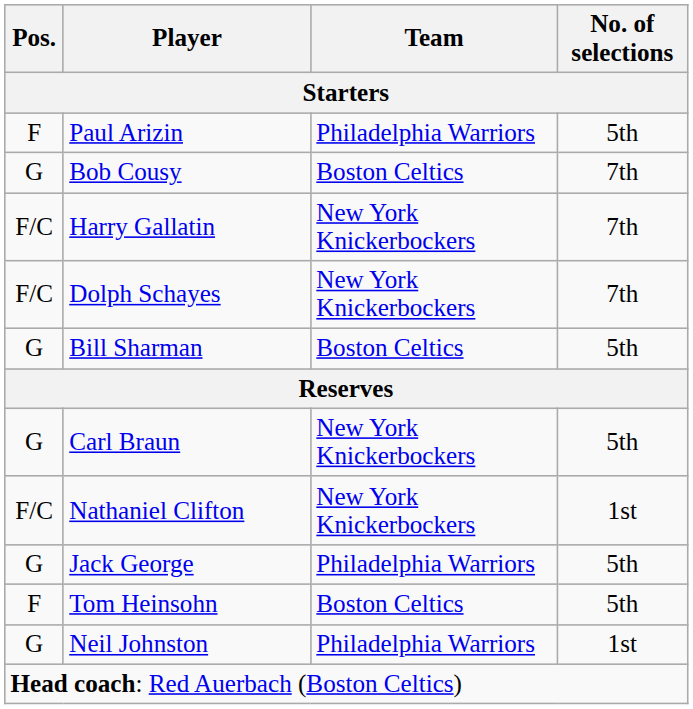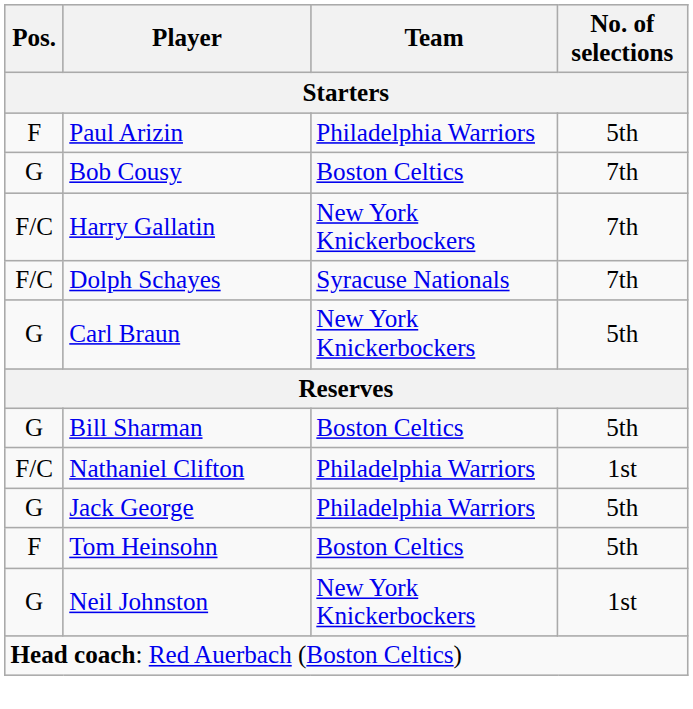 <table class="wikitable">
 <tr>
 <th scope="col" width="30px">Pos.</th>
 <th scope="col" width="150px">Player</th>
 <th scope="col" width="150px">Team</th>
 <th scope="col" width="75px">No. of selections</th>
 </tr>
 <tr>
 <th scope="col" colspan="4">Starters</th>
 </tr>
 <tr>
 <td style="text-align:center">F</td>
 <td><a href='#'>Paul Arizin</a></td>
 <td><a href='#'>Philadelphia Warriors</a></td>
 <td style="text-align:center">5th</td>
 </tr>
 <tr>
 <td style="text-align:center">G</td>
 <td><a href='#'>Bob Cousy</a></td>
 <td><a href='#'>Boston Celtics</a></td>
 <td style="text-align:center">7th</td>
 </tr>
 <tr>
 <td style="text-align:center">F/C</td>
 <td><a href='#'>Harry Gallatin</a></td>
 <td><a href='#'>New York Knickerbockers</a></td>
 <td style="text-align:center">7th</td>
 </tr>
 <tr>
 <td style="text-align:center">F/C</td>
 <td><a href='#'>Dolph Schayes</a></td>
+<td><a href='#'>Syracuse Nationals</a></td>
+<td style="text-align:center">7th</td>
+</tr>
+<tr>
+<td style="text-align:center">G</td>
+<td><a href='#'>Carl Braun</a></td>
 <td><a href='#'>New York Knickerbockers</a></td>
-<td style="text-align:center">7th</td>
+<td style="text-align:center">5th</td>
+</tr>
+<tr>
+<th scope="col" colspan="4">Reserves</th>
 </tr>
 <tr>
 <td style="text-align:center">G</td>
 <td><a href='#'>Bill Sharman</a></td>
 <td><a href='#'>Boston Celtics</a></td>
 <td style="text-align:center">5th</td>
 </tr>
 <tr>
-<th scope="col" colspan="4">Reserves</th>
-</tr>
-<tr>
-<td style="text-align:center">G</td>
-<td><a href='#'>Carl Braun</a></td>
-<td><a href='#'>New York Knickerbockers</a></td>
-<td style="text-align:center">5th</td>
-</tr>
-<tr>
 <td style="text-align:center">F/C</td>
 <td><a href='#'>Nathaniel Clifton</a></td>
-<td><a href='#'>New York Knickerbockers</a></td>
+<td><a href='#'>Philadelphia Warriors</a></td>
 <td style="text-align:center">1st</td>
 </tr>
 <tr>
 <td style="text-align:center">G</td>
 <td><a href='#'>Jack George</a></td>
 <td><a href='#'>Philadelphia Warriors</a></td>
 <td style="text-align:center">5th</td>
 </tr>
 <tr>
 <td style="text-align:center">F</td>
 <td><a href='#'>Tom Heinsohn</a></td>
 <td><a href='#'>Boston Celtics</a></td>
 <td style="text-align:center">5th</td>
 </tr>
 <tr>
 <td style="text-align:center">G</td>
 <td><a href='#'>Neil Johnston</a></td>
-<td><a href='#'>Philadelphia Warriors</a></td>
+<td><a href='#'>New York Knickerbockers</a></td>
 <td style="text-align:center">1st</td>
 </tr>
 <tr>
 <td colspan="4"><strong>Head coach</strong>: <a href='#'>Red Auerbach</a> (<a href='#'>Boston Celtics</a>)</td>
 </tr>
 </table>
